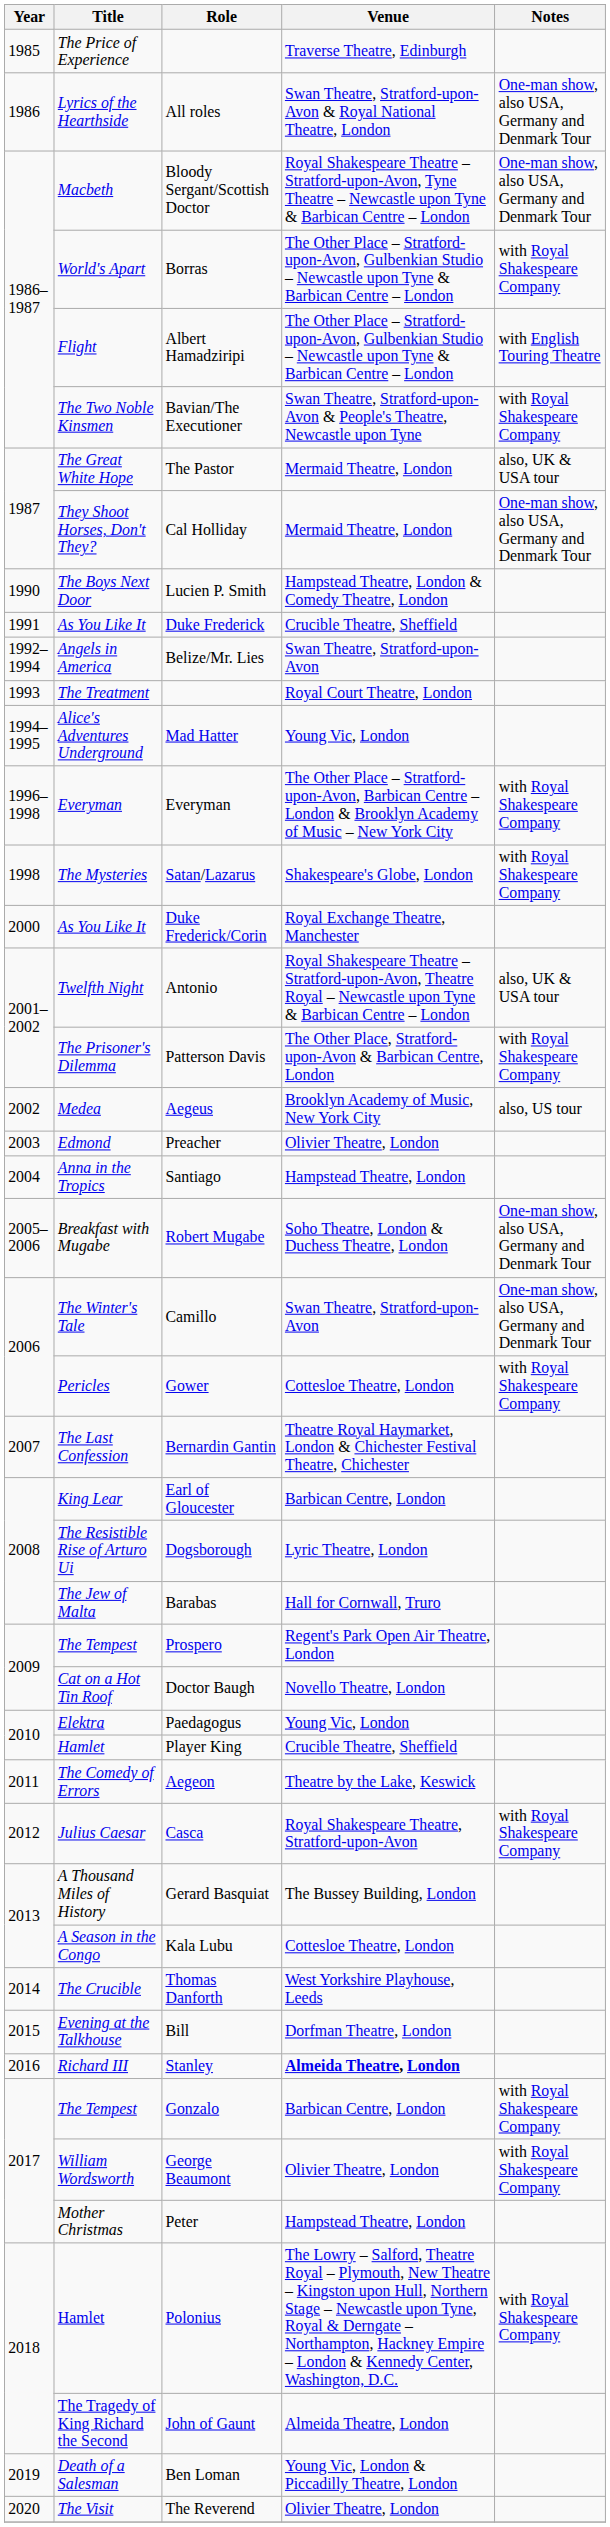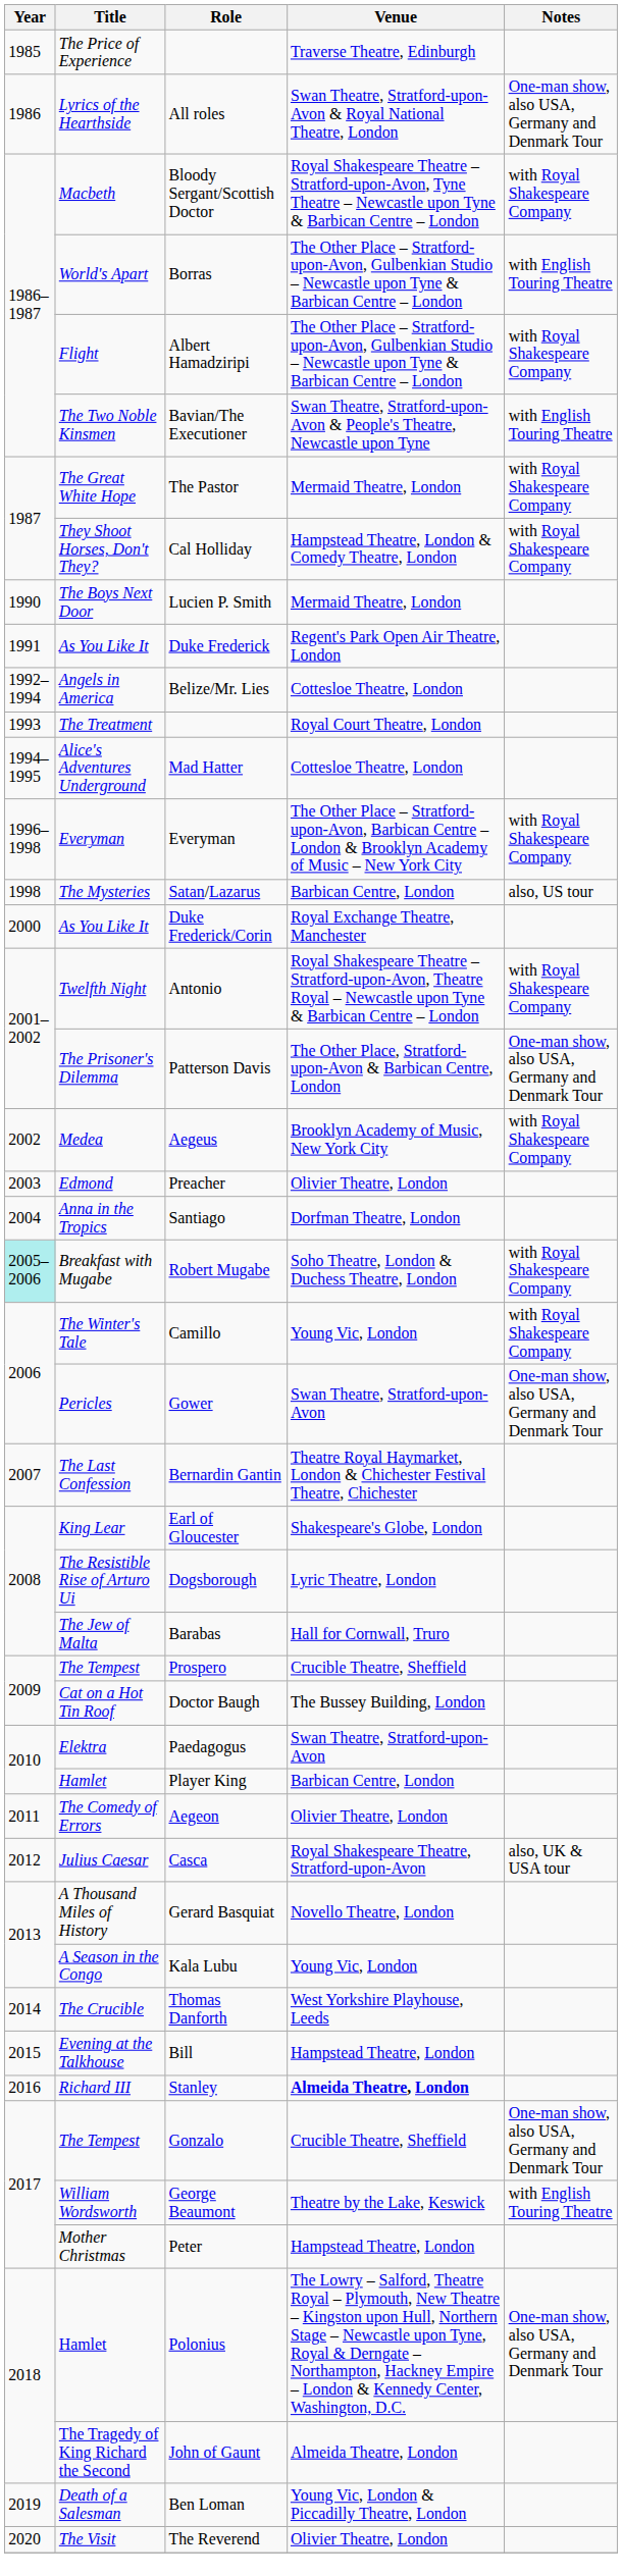 <table class="wikitable">
 <tr>
 <th>Year</th>
 <th>Title</th>
 <th>Role</th>
 <th>Venue</th>
 <th>Notes</th>
 </tr>
 <tr>
 <td>1985</td>
 <td><em>The Price of Experience</em></td>
 <td></td>
 <td><a href='#'>Traverse Theatre</a>, <a href='#'>Edinburgh</a></td>
 <td></td>
 </tr>
 <tr>
 <td>1986</td>
 <td><em><a href='#'>Lyrics of the Hearthside</a></em></td>
 <td>All roles</td>
 <td><a href='#'>Swan Theatre</a>, <a href='#'>Stratford-upon-Avon</a> & <a href='#'>Royal National Theatre</a>, <a href='#'>London</a></td>
 <td><a href='#'>One-man show</a>, also USA, Germany and Denmark Tour</td>
 </tr>
 <tr>
 <td rowspan="4">1986–1987</td>
 <td><em><a href='#'>Macbeth</a></em></td>
 <td>Bloody Sergant/Scottish Doctor</td>
 <td><a href='#'>Royal Shakespeare Theatre</a> – <a href='#'>Stratford-upon-Avon</a>, <a href='#'>Tyne Theatre</a> – <a href='#'>Newcastle upon Tyne</a> & <a href='#'>Barbican Centre</a> – <a href='#'>London</a></td>
-<td><a href='#'>One-man show</a>, also USA, Germany and Denmark Tour</td>
+<td>with <a href='#'>Royal Shakespeare Company</a></td>
 </tr>
 <tr>
 <td><em><a href='#'>World's Apart</a></em></td>
 <td>Borras</td>
 <td><a href='#'>The Other Place</a> – <a href='#'>Stratford-upon-Avon</a>, <a href='#'>Gulbenkian Studio</a> – <a href='#'>Newcastle upon Tyne</a> & <a href='#'>Barbican Centre</a> – <a href='#'>London</a></td>
-<td>with <a href='#'>Royal Shakespeare Company</a></td>
+<td>with <a href='#'>English Touring Theatre</a></td>
 </tr>
 <tr>
 <td><em><a href='#'>Flight</a></em></td>
 <td>Albert Hamadziripi</td>
 <td><a href='#'>The Other Place</a> – <a href='#'>Stratford-upon-Avon</a>, <a href='#'>Gulbenkian Studio</a> – <a href='#'>Newcastle upon Tyne</a> & <a href='#'>Barbican Centre</a> – <a href='#'>London</a></td>
-<td>with <a href='#'>English Touring Theatre</a></td>
+<td>with <a href='#'>Royal Shakespeare Company</a></td>
 </tr>
 <tr>
 <td><em><a href='#'>The Two Noble Kinsmen</a></em></td>
 <td>Bavian/The Executioner</td>
 <td><a href='#'>Swan Theatre</a>, <a href='#'>Stratford-upon-Avon</a> & <a href='#'>People's Theatre</a>, <a href='#'>Newcastle upon Tyne</a></td>
-<td>with <a href='#'>Royal Shakespeare Company</a></td>
+<td>with <a href='#'>English Touring Theatre</a></td>
 </tr>
 <tr>
 <td rowspan="2">1987</td>
 <td><em><a href='#'>The Great White Hope</a></em></td>
 <td>The Pastor</td>
 <td><a href='#'>Mermaid Theatre</a>, <a href='#'>London</a></td>
-<td>also, UK & USA tour</td>
+<td>with <a href='#'>Royal Shakespeare Company</a></td>
 </tr>
 <tr>
 <td><em><a href='#'>They Shoot Horses, Don't They?</a></em></td>
 <td>Cal Holliday</td>
-<td><a href='#'>Mermaid Theatre</a>, <a href='#'>London</a></td>
-<td><a href='#'>One-man show</a>, also USA, Germany and Denmark Tour</td>
+<td><a href='#'>Hampstead Theatre</a>, <a href='#'>London</a> & <a href='#'>Comedy Theatre</a>, <a href='#'>London</a></td>
+<td>with <a href='#'>Royal Shakespeare Company</a></td>
 </tr>
 <tr>
 <td>1990</td>
 <td><em><a href='#'>The Boys Next Door</a></em></td>
 <td>Lucien P. Smith</td>
-<td><a href='#'>Hampstead Theatre</a>, <a href='#'>London</a> & <a href='#'>Comedy Theatre</a>, <a href='#'>London</a></td>
+<td><a href='#'>Mermaid Theatre</a>, <a href='#'>London</a></td>
 <td></td>
 </tr>
 <tr>
 <td>1991</td>
 <td><em><a href='#'>As You Like It</a></em></td>
 <td><a href='#'>Duke Frederick</a></td>
-<td><a href='#'>Crucible Theatre</a>, <a href='#'>Sheffield</a></td>
+<td><a href='#'>Regent's Park Open Air Theatre</a>, <a href='#'>London</a></td>
 <td></td>
 </tr>
 <tr>
 <td>1992–1994</td>
 <td><em><a href='#'>Angels in America</a></em></td>
 <td>Belize/Mr. Lies</td>
-<td><a href='#'>Swan Theatre</a>, <a href='#'>Stratford-upon-Avon</a></td>
+<td><a href='#'>Cottesloe Theatre</a>, <a href='#'>London</a></td>
 <td></td>
 </tr>
 <tr>
 <td>1993</td>
 <td><em><a href='#'>The Treatment</a></em></td>
 <td></td>
 <td><a href='#'>Royal Court Theatre</a>, <a href='#'>London</a></td>
 </tr>
 <tr>
 <td>1994–1995</td>
 <td><em><a href='#'>Alice's Adventures Underground</a></em></td>
 <td><a href='#'>Mad Hatter</a></td>
-<td><a href='#'>Young Vic</a>, <a href='#'>London</a></td>
+<td><a href='#'>Cottesloe Theatre</a>, <a href='#'>London</a></td>
 <td></td>
 </tr>
 <tr>
 <td>1996–1998</td>
 <td><em><a href='#'>Everyman</a></em></td>
 <td>Everyman</td>
 <td><a href='#'>The Other Place</a> – <a href='#'>Stratford-upon-Avon</a>, <a href='#'>Barbican Centre</a> – <a href='#'>London</a> & <a href='#'>Brooklyn Academy of Music</a> – <a href='#'>New York City</a></td>
 <td>with <a href='#'>Royal Shakespeare Company</a></td>
 </tr>
 <tr>
 <td>1998</td>
 <td><em><a href='#'>The Mysteries</a></em></td>
 <td><a href='#'>Satan</a>/<a href='#'>Lazarus</a></td>
-<td><a href='#'>Shakespeare's Globe</a>, <a href='#'>London</a></td>
-<td>with <a href='#'>Royal Shakespeare Company</a></td>
+<td><a href='#'>Barbican Centre</a>, <a href='#'>London</a></td>
+<td>also, US tour</td>
 </tr>
 <tr>
 <td>2000</td>
 <td><em><a href='#'>As You Like It</a></em></td>
 <td><a href='#'>Duke Frederick/Corin</a></td>
 <td><a href='#'>Royal Exchange Theatre</a>, <a href='#'>Manchester</a></td>
 <td></td>
 </tr>
 <tr>
 <td rowspan="2">2001–2002</td>
 <td><em><a href='#'>Twelfth Night</a></em></td>
 <td>Antonio</td>
 <td><a href='#'>Royal Shakespeare Theatre</a> – <a href='#'>Stratford-upon-Avon</a>, <a href='#'>Theatre Royal</a> – <a href='#'>Newcastle upon Tyne</a> & <a href='#'>Barbican Centre</a> – <a href='#'>London</a></td>
-<td>also, UK & USA tour</td>
+<td>with <a href='#'>Royal Shakespeare Company</a></td>
 </tr>
 <tr>
 <td><em><a href='#'>The Prisoner's Dilemma</a></em></td>
 <td>Patterson Davis</td>
 <td><a href='#'>The Other Place</a>, <a href='#'>Stratford-upon-Avon</a> & <a href='#'>Barbican Centre</a>, <a href='#'>London</a></td>
-<td>with <a href='#'>Royal Shakespeare Company</a></td>
+<td><a href='#'>One-man show</a>, also USA, Germany and Denmark Tour</td>
 </tr>
 <tr>
 <td>2002</td>
 <td><em><a href='#'>Medea</a></em></td>
 <td><a href='#'>Aegeus</a></td>
 <td><a href='#'>Brooklyn Academy of Music</a>, <a href='#'>New York City</a></td>
-<td>also, US tour</td>
+<td>with <a href='#'>Royal Shakespeare Company</a></td>
 </tr>
 <tr>
 <td>2003</td>
 <td><em><a href='#'>Edmond</a></em></td>
 <td>Preacher</td>
 <td><a href='#'>Olivier Theatre</a>, <a href='#'>London</a></td>
 <td></td>
 </tr>
 <tr>
 <td>2004</td>
 <td><em><a href='#'>Anna in the Tropics</a></em></td>
 <td>Santiago</td>
-<td><a href='#'>Hampstead Theatre</a>, <a href='#'>London</a></td>
+<td><a href='#'>Dorfman Theatre</a>, <a href='#'>London</a></td>
 <td></td>
 </tr>
 <tr>
-<td>2005–2006</td>
+<td style="background: paleturquoise;">2005–2006</td>
 <td><em>Breakfast with Mugabe</em></td>
 <td><a href='#'>Robert Mugabe</a></td>
 <td><a href='#'>Soho Theatre</a>, <a href='#'>London</a> & <a href='#'>Duchess Theatre</a>, <a href='#'>London</a></td>
-<td><a href='#'>One-man show</a>, also USA, Germany and Denmark Tour</td>
+<td>with <a href='#'>Royal Shakespeare Company</a></td>
 </tr>
 <tr>
 <td rowspan="2">2006</td>
 <td><em><a href='#'>The Winter's Tale</a></em></td>
 <td>Camillo</td>
-<td><a href='#'>Swan Theatre</a>, <a href='#'>Stratford-upon-Avon</a></td>
-<td><a href='#'>One-man show</a>, also USA, Germany and Denmark Tour</td>
+<td><a href='#'>Young Vic</a>, <a href='#'>London</a></td>
+<td>with <a href='#'>Royal Shakespeare Company</a></td>
 </tr>
 <tr>
 <td><em><a href='#'>Pericles</a></em></td>
 <td><a href='#'>Gower</a></td>
-<td><a href='#'>Cottesloe Theatre</a>, <a href='#'>London</a></td>
-<td>with <a href='#'>Royal Shakespeare Company</a></td>
+<td><a href='#'>Swan Theatre</a>, <a href='#'>Stratford-upon-Avon</a></td>
+<td><a href='#'>One-man show</a>, also USA, Germany and Denmark Tour</td>
 </tr>
 <tr>
 <td>2007</td>
 <td><em><a href='#'>The Last Confession</a></em></td>
 <td><a href='#'>Bernardin Gantin</a></td>
 <td><a href='#'>Theatre Royal Haymarket</a>, <a href='#'>London</a> & <a href='#'>Chichester Festival Theatre</a>, <a href='#'>Chichester</a></td>
 <td></td>
 </tr>
 <tr>
 <td rowspan="3">2008</td>
 <td><em><a href='#'>King Lear</a></em></td>
 <td><a href='#'>Earl of Gloucester</a></td>
-<td><a href='#'>Barbican Centre</a>, <a href='#'>London</a></td>
+<td><a href='#'>Shakespeare's Globe</a>, <a href='#'>London</a></td>
 <td></td>
 </tr>
 <tr>
 <td><em><a href='#'>The Resistible Rise of Arturo Ui</a></em></td>
 <td><a href='#'>Dogsborough</a></td>
 <td><a href='#'>Lyric Theatre</a>, <a href='#'>London</a></td>
 <td></td>
 </tr>
 <tr>
 <td><em><a href='#'>The Jew of Malta</a></em></td>
 <td>Barabas</td>
 <td><a href='#'>Hall for Cornwall</a>, <a href='#'>Truro</a></td>
 <td></td>
 </tr>
 <tr>
 <td rowspan="2">2009</td>
 <td><em><a href='#'>The Tempest</a></em></td>
 <td><a href='#'>Prospero</a></td>
-<td><a href='#'>Regent's Park Open Air Theatre</a>, <a href='#'>London</a></td>
+<td><a href='#'>Crucible Theatre</a>, <a href='#'>Sheffield</a></td>
 <td></td>
 </tr>
 <tr>
 <td><em><a href='#'>Cat on a Hot Tin Roof</a></em></td>
 <td>Doctor Baugh</td>
-<td><a href='#'>Novello Theatre</a>, <a href='#'>London</a></td>
+<td>The Bussey Building, <a href='#'>London</a></td>
 <td></td>
 </tr>
 <tr>
 <td rowspan="2">2010</td>
 <td><em><a href='#'>Elektra</a></em></td>
 <td>Paedagogus</td>
-<td><a href='#'>Young Vic</a>, <a href='#'>London</a></td>
+<td><a href='#'>Swan Theatre</a>, <a href='#'>Stratford-upon-Avon</a></td>
 <td></td>
 </tr>
 <tr>
 <td><em><a href='#'>Hamlet</a></em></td>
 <td>Player King</td>
-<td><a href='#'>Crucible Theatre</a>, <a href='#'>Sheffield</a></td>
+<td><a href='#'>Barbican Centre</a>, <a href='#'>London</a></td>
 <td></td>
 </tr>
 <tr>
 <td>2011</td>
 <td><em><a href='#'>The Comedy of Errors</a></em></td>
 <td><a href='#'>Aegeon</a></td>
-<td><a href='#'>Theatre by the Lake</a>, <a href='#'>Keswick</a></td>
+<td><a href='#'>Olivier Theatre</a>, <a href='#'>London</a></td>
 <td></td>
 </tr>
 <tr>
 <td>2012</td>
 <td><em><a href='#'>Julius Caesar</a></em></td>
 <td><a href='#'>Casca</a></td>
 <td><a href='#'>Royal Shakespeare Theatre</a>, <a href='#'>Stratford-upon-Avon</a></td>
-<td>with <a href='#'>Royal Shakespeare Company</a></td>
+<td>also, UK & USA tour</td>
 </tr>
 <tr>
 <td rowspan="2">2013</td>
 <td><em>A Thousand Miles of History</em></td>
 <td>Gerard Basquiat</td>
-<td>The Bussey Building, <a href='#'>London</a></td>
+<td><a href='#'>Novello Theatre</a>, <a href='#'>London</a></td>
 <td></td>
 </tr>
 <tr>
 <td><em><a href='#'>A Season in the Congo</a></em></td>
 <td>Kala Lubu</td>
-<td><a href='#'>Cottesloe Theatre</a>, <a href='#'>London</a></td>
+<td><a href='#'>Young Vic</a>, <a href='#'>London</a></td>
 <td></td>
 </tr>
 <tr>
 <td>2014</td>
 <td><em><a href='#'>The Crucible</a></em></td>
 <td><a href='#'>Thomas Danforth</a></td>
 <td><a href='#'>West Yorkshire Playhouse</a>, <a href='#'>Leeds</a></td>
 <td></td>
 </tr>
 <tr>
 <td>2015</td>
 <td><em><a href='#'>Evening at the Talkhouse</a></em></td>
 <td>Bill</td>
-<td><a href='#'>Dorfman Theatre</a>, <a href='#'>London</a></td>
+<td><a href='#'>Hampstead Theatre</a>, <a href='#'>London</a></td>
 <td></td>
 </tr>
 <tr>
 <td>2016</td>
 <td><em><a href='#'>Richard III</a></em></td>
 <td><a href='#'>Stanley</a></td>
 <td><strong><a href='#'>Almeida Theatre</a>, <a href='#'>London</a></strong></td>
 <td></td>
 </tr>
 <tr>
 <td rowspan="3">2017</td>
 <td><em><a href='#'>The Tempest</a></em></td>
 <td><a href='#'>Gonzalo</a></td>
-<td><a href='#'>Barbican Centre</a>, <a href='#'>London</a></td>
-<td>with <a href='#'>Royal Shakespeare Company</a></td>
+<td><a href='#'>Crucible Theatre</a>, <a href='#'>Sheffield</a></td>
+<td><a href='#'>One-man show</a>, also USA, Germany and Denmark Tour</td>
 </tr>
 <tr>
 <td><em><a href='#'>William Wordsworth</a></em></td>
 <td><a href='#'>George Beaumont</a></td>
-<td><a href='#'>Olivier Theatre</a>, <a href='#'>London</a></td>
-<td>with <a href='#'>Royal Shakespeare Company</a></td>
+<td><a href='#'>Theatre by the Lake</a>, <a href='#'>Keswick</a></td>
+<td>with <a href='#'>English Touring Theatre</a></td>
 </tr>
 <tr>
 <td><em>Mother Christmas</em></td>
 <td>Peter</td>
 <td><a href='#'>Hampstead Theatre</a>, <a href='#'>London</a></td>
 <td></td>
 </tr>
 <tr>
 <td rowspan="2">2018</td>
 <td><a href='#'>Hamlet</a></td>
 <td><a href='#'>Polonius</a></td>
 <td><a href='#'>The Lowry</a> – <a href='#'>Salford</a>, <a href='#'>Theatre Royal</a> – <a href='#'>Plymouth</a>, <a href='#'>New Theatre</a> – <a href='#'>Kingston upon Hull</a>, <a href='#'>Northern Stage</a> – <a href='#'>Newcastle upon Tyne</a>, <a href='#'>Royal & Derngate</a> – <a href='#'>Northampton</a>, <a href='#'>Hackney Empire</a> – <a href='#'>London</a> & <a href='#'>Kennedy Center</a>, <a href='#'>Washington, D.C.</a></td>
-<td>with <a href='#'>Royal Shakespeare Company</a></td>
+<td><a href='#'>One-man show</a>, also USA, Germany and Denmark Tour</td>
 </tr>
 <tr>
 <td><a href='#'>The Tragedy of King Richard the Second</a></td>
 <td><a href='#'>John of Gaunt</a></td>
 <td><a href='#'>Almeida Theatre</a>, <a href='#'>London</a></td>
 <td></td>
 </tr>
 <tr>
 <td>2019</td>
 <td><em><a href='#'>Death of a Salesman</a></em></td>
 <td>Ben Loman</td>
 <td><a href='#'>Young Vic</a>, <a href='#'>London</a> & <a href='#'>Piccadilly Theatre</a>, <a href='#'>London</a></td>
 <td></td>
 </tr>
 <tr>
 <td>2020</td>
 <td><em><a href='#'>The Visit</a></em></td>
 <td>The Reverend</td>
 <td><a href='#'>Olivier Theatre</a>, <a href='#'>London</a></td>
 <td></td>
 </tr>
 <tr>
 </tr>
 </table>
